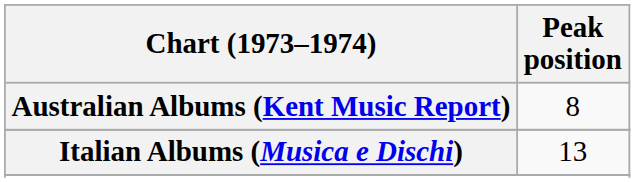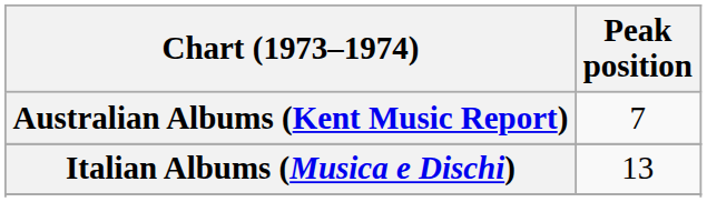 <table class="wikitable sortable plainrowheaders">
 <tr>
 <th scope="col">Chart (1973–1974)</th>
 <th scope="col">Peak<br>position</th>
 </tr>
 <tr>
 <th scope="row">Australian Albums (<a href='#'>Kent Music Report</a>)</th>
-<td align="center">8</td>
+<td align="center">7</td>
 </tr>
 <tr>
 </tr>
 <tr>
 </tr>
 <tr>
 </tr>
 <tr>
 <th scope="row">Italian Albums (<em><a href='#'>Musica e Dischi</a></em>)</th>
 <td align="center">13</td>
 </tr>
 <tr>
 </tr>
 <tr>
 </tr>
 </table>
